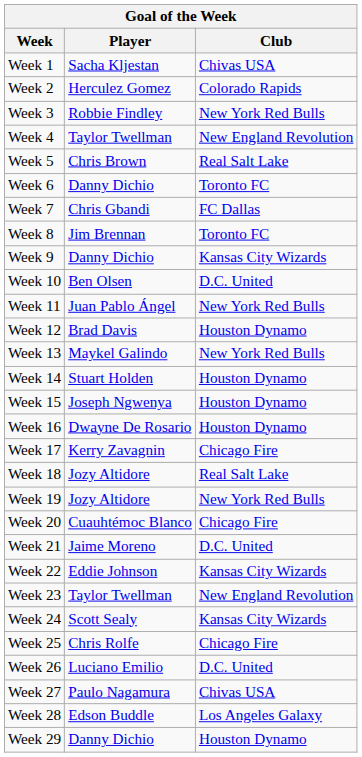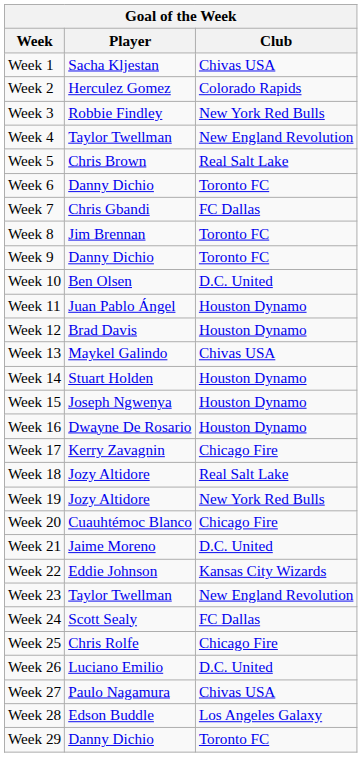 <table class="wikitable collapsible collapsed">
 <tr>
 <th colspan="3">Goal of the Week</th>
 </tr>
 <tr>
 <th>Week</th>
 <th>Player</th>
 <th>Club</th>
 </tr>
 <tr>
 <td>Week 1</td>
 <td> <a href='#'>Sacha Kljestan</a></td>
 <td><a href='#'>Chivas USA</a></td>
 </tr>
 <tr>
 <td>Week 2</td>
 <td> <a href='#'>Herculez Gomez</a></td>
 <td><a href='#'>Colorado Rapids</a></td>
 </tr>
 <tr>
 <td>Week 3</td>
 <td> <a href='#'>Robbie Findley</a></td>
 <td><a href='#'>New York Red Bulls</a></td>
 </tr>
 <tr>
 <td>Week 4</td>
 <td> <a href='#'>Taylor Twellman</a></td>
 <td><a href='#'>New England Revolution</a></td>
 </tr>
 <tr>
 <td>Week 5</td>
 <td> <a href='#'>Chris Brown</a></td>
 <td><a href='#'>Real Salt Lake</a></td>
 </tr>
 <tr>
 <td>Week 6</td>
 <td> <a href='#'>Danny Dichio</a></td>
 <td><a href='#'>Toronto FC</a></td>
 </tr>
 <tr>
 <td>Week 7</td>
 <td> <a href='#'>Chris Gbandi</a></td>
 <td><a href='#'>FC Dallas</a></td>
 </tr>
 <tr>
 <td>Week 8</td>
 <td> <a href='#'>Jim Brennan</a></td>
 <td><a href='#'>Toronto FC</a></td>
 </tr>
 <tr>
 <td>Week 9</td>
 <td> <a href='#'>Danny Dichio</a></td>
-<td><a href='#'>Kansas City Wizards</a></td>
+<td><a href='#'>Toronto FC</a></td>
 </tr>
 <tr>
 <td>Week 10</td>
 <td> <a href='#'>Ben Olsen</a></td>
 <td><a href='#'>D.C. United</a></td>
 </tr>
 <tr>
 <td>Week 11</td>
 <td> <a href='#'>Juan Pablo Ángel</a></td>
-<td><a href='#'>New York Red Bulls</a></td>
+<td><a href='#'>Houston Dynamo</a></td>
 </tr>
 <tr>
 <td>Week 12</td>
 <td> <a href='#'>Brad Davis</a></td>
 <td><a href='#'>Houston Dynamo</a></td>
 </tr>
 <tr>
 <td>Week 13</td>
 <td> <a href='#'>Maykel Galindo</a></td>
-<td><a href='#'>New York Red Bulls</a></td>
+<td><a href='#'>Chivas USA</a></td>
 </tr>
 <tr>
 <td>Week 14</td>
 <td> <a href='#'>Stuart Holden</a></td>
 <td><a href='#'>Houston Dynamo</a></td>
 </tr>
 <tr>
 <td>Week 15</td>
 <td> <a href='#'>Joseph Ngwenya</a></td>
 <td><a href='#'>Houston Dynamo</a></td>
 </tr>
 <tr>
 <td>Week 16</td>
 <td> <a href='#'>Dwayne De Rosario</a></td>
 <td><a href='#'>Houston Dynamo</a></td>
 </tr>
 <tr>
 <td>Week 17</td>
 <td> <a href='#'>Kerry Zavagnin</a></td>
 <td><a href='#'>Chicago Fire</a></td>
 </tr>
 <tr>
 <td>Week 18</td>
 <td> <a href='#'>Jozy Altidore</a></td>
 <td><a href='#'>Real Salt Lake</a></td>
 </tr>
 <tr>
 <td>Week 19</td>
 <td> <a href='#'>Jozy Altidore</a></td>
 <td><a href='#'>New York Red Bulls</a></td>
 </tr>
 <tr>
 <td>Week 20</td>
 <td> <a href='#'>Cuauhtémoc Blanco</a></td>
 <td><a href='#'>Chicago Fire</a></td>
 </tr>
 <tr>
 <td>Week 21</td>
 <td> <a href='#'>Jaime Moreno</a></td>
 <td><a href='#'>D.C. United</a></td>
 </tr>
 <tr>
 <td>Week 22</td>
 <td> <a href='#'>Eddie Johnson</a></td>
 <td><a href='#'>Kansas City Wizards</a></td>
 </tr>
 <tr>
 <td>Week 23</td>
 <td> <a href='#'>Taylor Twellman</a></td>
 <td><a href='#'>New England Revolution</a></td>
 </tr>
 <tr>
 <td>Week 24</td>
 <td> <a href='#'>Scott Sealy</a></td>
-<td><a href='#'>Kansas City Wizards</a></td>
+<td><a href='#'>FC Dallas</a></td>
 </tr>
 <tr>
 <td>Week 25</td>
 <td> <a href='#'>Chris Rolfe</a></td>
 <td><a href='#'>Chicago Fire</a></td>
 </tr>
 <tr>
 <td>Week 26</td>
 <td> <a href='#'>Luciano Emilio</a></td>
 <td><a href='#'>D.C. United</a></td>
 </tr>
 <tr>
 <td>Week 27</td>
 <td> <a href='#'>Paulo Nagamura</a></td>
 <td><a href='#'>Chivas USA</a></td>
 </tr>
 <tr>
 <td>Week 28</td>
 <td> <a href='#'>Edson Buddle</a></td>
 <td><a href='#'>Los Angeles Galaxy</a></td>
 </tr>
 <tr>
 <td>Week 29</td>
 <td> <a href='#'>Danny Dichio</a></td>
-<td><a href='#'>Houston Dynamo</a></td>
+<td><a href='#'>Toronto FC</a></td>
 </tr>
 </table>
